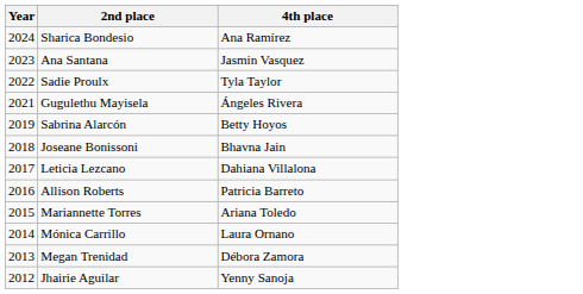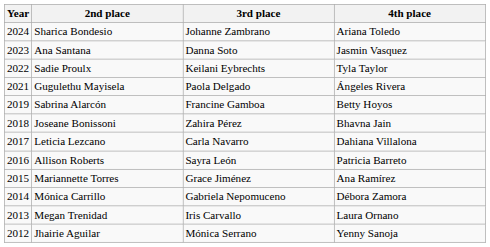 <table class="wikitable sortable" style="font-size: 95%;">
 <tr bgcolor="efefef" colspan="10">
 <th width="10"><span>Year</span></th>
 <th width="200"><span>2nd place</span></th>
+<th width="200"><span>3rd place</span></th>
 <th width="200"><span>4th place</span></th>
 </tr>
 <tr>
 <td>2024</td>
 <td>Sharica Bondesio<br></td>
-<td>Ana Ramírez<br></td>
+<td>Johanne Zambrano<br></td>
+<td>Ariana Toledo<br></td>
 </tr>
 <tr>
 <td>2023</td>
 <td>Ana Santana<br></td>
+<td>Danna Soto<br></td>
 <td>Jasmin Vasquez<br></td>
 </tr>
 <tr>
 <td>2022</td>
 <td>Sadie Proulx<br></td>
+<td>Keilani Eybrechts<br></td>
 <td>Tyla Taylor<br></td>
 </tr>
 <tr>
 <td>2021</td>
 <td>Gugulethu Mayisela<br></td>
+<td>Paola Delgado<br></td>
 <td>Ángeles Rivera<br></td>
 </tr>
 <tr>
 <td>2019</td>
 <td>Sabrina Alarcón<br></td>
+<td>Francine Gamboa<br></td>
 <td>Betty Hoyos<br></td>
 </tr>
 <tr>
 <td>2018</td>
 <td>Joseane Bonissoni<br></td>
+<td>Zahira Pérez<br></td>
 <td>Bhavna Jain<br></td>
 </tr>
 <tr>
 <td>2017</td>
 <td>Leticia Lezcano<br></td>
+<td>Carla Navarro<br></td>
 <td>Dahiana Villalona<br></td>
 </tr>
 <tr>
 <td>2016</td>
 <td>Allison Roberts<br></td>
+<td>Sayra León<br></td>
 <td>Patricia Barreto<br></td>
 </tr>
 <tr>
 <td>2015</td>
 <td>Mariannette Torres<br></td>
-<td>Ariana Toledo<br></td>
+<td>Grace Jiménez<br></td>
+<td>Ana Ramírez<br></td>
 </tr>
 <tr>
 <td>2014</td>
 <td>Mónica Carrillo<br></td>
-<td>Laura Ornano<br></td>
+<td>Gabriela Nepomuceno<br></td>
+<td>Débora Zamora<br></td>
 </tr>
 <tr>
 <td>2013</td>
 <td>Megan Trenidad<br></td>
-<td>Débora Zamora<br></td>
+<td>Iris Carvallo<br></td>
+<td>Laura Ornano<br></td>
 </tr>
 <tr>
 <td>2012</td>
 <td>Jhairie Aguilar<br></td>
+<td>Mónica Serrano<br></td>
 <td>Yenny Sanoja<br></td>
 </tr>
 </table>
